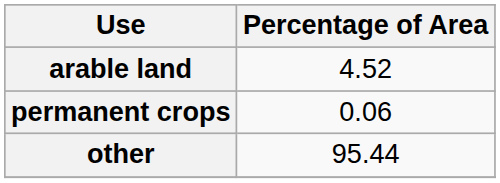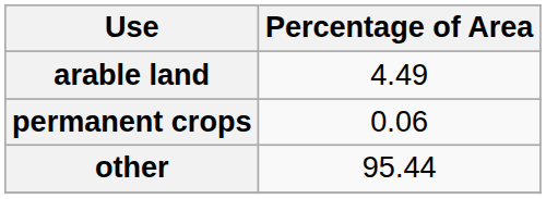 <table class="wikitable" style="text-align:center">
 <tr>
 <th>Use</th>
 <th>Percentage of Area</th>
 </tr>
 <tr>
 <th>arable land</th>
-<td>4.52</td>
+<td>4.49</td>
 </tr>
 <tr>
 <th>permanent crops</th>
 <td>0.06</td>
 </tr>
 <tr>
 <th>other</th>
 <td>95.44</td>
 </tr>
 <tr>
 </tr>
 </table>
